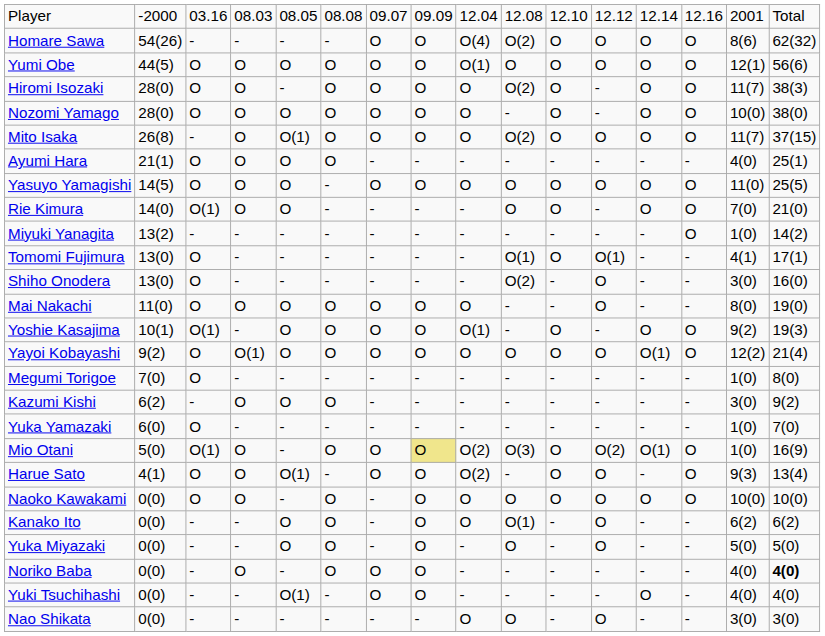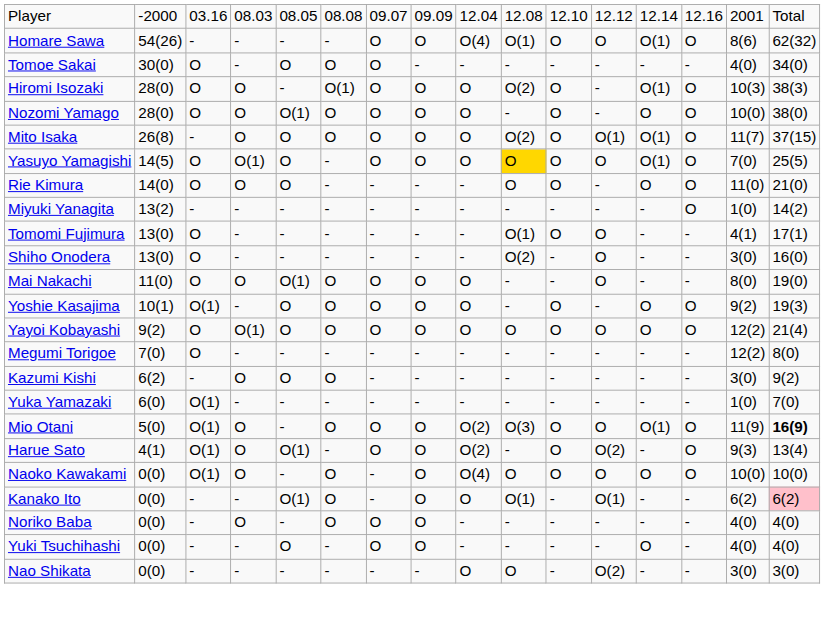 <table class="wikitable" style="text-align:left;">
 <tr>
 <td>Player</td>
 <td>-2000</td>
 <td>03.16</td>
 <td>08.03</td>
 <td>08.05</td>
 <td>08.08</td>
 <td>09.07</td>
 <td>09.09</td>
 <td>12.04</td>
 <td>12.08</td>
 <td>12.10</td>
 <td>12.12</td>
 <td>12.14</td>
 <td>12.16</td>
 <td>2001</td>
 <td>Total</td>
 </tr>
 <tr>
 <td><a href='#'>Homare Sawa</a></td>
 <td>54(26)</td>
 <td>-</td>
 <td>-</td>
 <td>-</td>
 <td>-</td>
 <td>O</td>
 <td>O</td>
 <td>O(4)</td>
-<td>O(2)</td>
+<td>O(1)</td>
 <td>O</td>
 <td>O</td>
-<td>O</td>
+<td>O(1)</td>
 <td>O</td>
 <td>8(6)</td>
 <td>62(32)</td>
 </tr>
 <tr>
-<td><a href='#'>Yumi Obe</a></td>
-<td>44(5)</td>
+<td><a href='#'>Tomoe Sakai</a></td>
+<td>30(0)</td>
+<td>O</td>
+<td>-</td>
 <td>O</td>
 <td>O</td>
 <td>O</td>
-<td>O</td>
-<td>O</td>
-<td>O</td>
-<td>O(1)</td>
-<td>O</td>
-<td>O</td>
-<td>O</td>
-<td>O</td>
-<td>O</td>
-<td>12(1)</td>
-<td>56(6)</td>
+<td>-</td>
+<td>-</td>
+<td>-</td>
+<td>-</td>
+<td>-</td>
+<td>-</td>
+<td>-</td>
+<td>4(0)</td>
+<td>34(0)</td>
 </tr>
 <tr>
 <td><a href='#'>Hiromi Isozaki</a></td>
 <td>28(0)</td>
 <td>O</td>
 <td>O</td>
 <td>-</td>
-<td>O</td>
+<td>O(1)</td>
 <td>O</td>
 <td>O</td>
 <td>O</td>
 <td>O(2)</td>
 <td>O</td>
 <td>-</td>
+<td>O(1)</td>
 <td>O</td>
-<td>O</td>
-<td>11(7)</td>
+<td>10(3)</td>
 <td>38(3)</td>
 </tr>
 <tr>
 <td><a href='#'>Nozomi Yamago</a></td>
 <td>28(0)</td>
 <td>O</td>
 <td>O</td>
-<td>O</td>
+<td>O(1)</td>
 <td>O</td>
 <td>O</td>
 <td>O</td>
 <td>O</td>
 <td>-</td>
 <td>O</td>
 <td>-</td>
 <td>O</td>
 <td>O</td>
 <td>10(0)</td>
 <td>38(0)</td>
 </tr>
 <tr>
 <td><a href='#'>Mito Isaka</a></td>
 <td>26(8)</td>
 <td>-</td>
 <td>O</td>
-<td>O(1)</td>
+<td>O</td>
 <td>O</td>
 <td>O</td>
 <td>O</td>
 <td>O</td>
 <td>O(2)</td>
 <td>O</td>
-<td>O</td>
-<td>O</td>
+<td>O(1)</td>
+<td>O(1)</td>
 <td>O</td>
 <td>11(7)</td>
 <td>37(15)</td>
 </tr>
 <tr>
-<td><a href='#'>Ayumi Hara</a></td>
-<td>21(1)</td>
-<td>O</td>
-<td>O</td>
-<td>O</td>
-<td>O</td>
-<td>-</td>
-<td>-</td>
-<td>-</td>
-<td>-</td>
-<td>-</td>
-<td>-</td>
-<td>-</td>
-<td>-</td>
-<td>4(0)</td>
-<td>25(1)</td>
-</tr>
-<tr>
 <td><a href='#'>Yasuyo Yamagishi</a></td>
 <td>14(5)</td>
 <td>O</td>
-<td>O</td>
+<td>O(1)</td>
 <td>O</td>
 <td>-</td>
 <td>O</td>
 <td>O</td>
 <td>O</td>
+<td style="background: gold;">O</td>
 <td>O</td>
 <td>O</td>
+<td>O(1)</td>
 <td>O</td>
-<td>O</td>
-<td>O</td>
-<td>11(0)</td>
+<td>7(0)</td>
 <td>25(5)</td>
 </tr>
 <tr>
 <td><a href='#'>Rie Kimura</a></td>
 <td>14(0)</td>
-<td>O(1)</td>
+<td>O</td>
 <td>O</td>
 <td>O</td>
 <td>-</td>
 <td>-</td>
 <td>-</td>
 <td>-</td>
 <td>O</td>
 <td>O</td>
 <td>-</td>
 <td>O</td>
 <td>O</td>
-<td>7(0)</td>
+<td>11(0)</td>
 <td>21(0)</td>
 </tr>
 <tr>
 <td><a href='#'>Miyuki Yanagita</a></td>
 <td>13(2)</td>
 <td>-</td>
 <td>-</td>
 <td>-</td>
 <td>-</td>
 <td>-</td>
 <td>-</td>
 <td>-</td>
 <td>-</td>
 <td>-</td>
 <td>-</td>
 <td>-</td>
 <td>O</td>
 <td>1(0)</td>
 <td>14(2)</td>
 </tr>
 <tr>
 <td><a href='#'>Tomomi Fujimura</a></td>
 <td>13(0)</td>
 <td>O</td>
 <td>-</td>
 <td>-</td>
 <td>-</td>
 <td>-</td>
 <td>-</td>
 <td>-</td>
 <td>O(1)</td>
 <td>O</td>
-<td>O(1)</td>
+<td>O</td>
 <td>-</td>
 <td>-</td>
 <td>4(1)</td>
 <td>17(1)</td>
 </tr>
 <tr>
 <td><a href='#'>Shiho Onodera</a></td>
 <td>13(0)</td>
 <td>O</td>
 <td>-</td>
 <td>-</td>
 <td>-</td>
 <td>-</td>
 <td>-</td>
 <td>-</td>
 <td>O(2)</td>
 <td>-</td>
 <td>O</td>
 <td>-</td>
 <td>-</td>
 <td>3(0)</td>
 <td>16(0)</td>
 </tr>
 <tr>
 <td><a href='#'>Mai Nakachi</a></td>
 <td>11(0)</td>
 <td>O</td>
 <td>O</td>
-<td>O</td>
+<td>O(1)</td>
 <td>O</td>
 <td>O</td>
 <td>O</td>
 <td>O</td>
 <td>-</td>
 <td>-</td>
 <td>O</td>
 <td>-</td>
 <td>-</td>
 <td>8(0)</td>
 <td>19(0)</td>
 </tr>
 <tr>
 <td><a href='#'>Yoshie Kasajima</a></td>
 <td>10(1)</td>
 <td>O(1)</td>
 <td>-</td>
 <td>O</td>
 <td>O</td>
 <td>O</td>
 <td>O</td>
-<td>O(1)</td>
+<td>O</td>
 <td>-</td>
 <td>O</td>
 <td>-</td>
 <td>O</td>
 <td>O</td>
 <td>9(2)</td>
 <td>19(3)</td>
 </tr>
 <tr>
 <td><a href='#'>Yayoi Kobayashi</a></td>
 <td>9(2)</td>
 <td>O</td>
 <td>O(1)</td>
 <td>O</td>
 <td>O</td>
 <td>O</td>
 <td>O</td>
 <td>O</td>
 <td>O</td>
 <td>O</td>
 <td>O</td>
-<td>O(1)</td>
+<td>O</td>
 <td>O</td>
 <td>12(2)</td>
 <td>21(4)</td>
 </tr>
 <tr>
 <td><a href='#'>Megumi Torigoe</a></td>
 <td>7(0)</td>
 <td>O</td>
 <td>-</td>
 <td>-</td>
 <td>-</td>
 <td>-</td>
 <td>-</td>
 <td>-</td>
 <td>-</td>
 <td>-</td>
 <td>-</td>
 <td>-</td>
 <td>-</td>
-<td>1(0)</td>
+<td>12(2)</td>
 <td>8(0)</td>
 </tr>
 <tr>
 <td><a href='#'>Kazumi Kishi</a></td>
 <td>6(2)</td>
 <td>-</td>
 <td>O</td>
 <td>O</td>
 <td>O</td>
 <td>-</td>
 <td>-</td>
 <td>-</td>
 <td>-</td>
 <td>-</td>
 <td>-</td>
 <td>-</td>
 <td>-</td>
 <td>3(0)</td>
 <td>9(2)</td>
 </tr>
 <tr>
 <td><a href='#'>Yuka Yamazaki</a></td>
 <td>6(0)</td>
-<td>O</td>
+<td>O(1)</td>
 <td>-</td>
 <td>-</td>
 <td>-</td>
 <td>-</td>
 <td>-</td>
 <td>-</td>
 <td>-</td>
 <td>-</td>
 <td>-</td>
 <td>-</td>
 <td>-</td>
 <td>1(0)</td>
 <td>7(0)</td>
 </tr>
 <tr>
 <td><a href='#'>Mio Otani</a></td>
 <td>5(0)</td>
 <td>O(1)</td>
 <td>O</td>
 <td>-</td>
 <td>O</td>
 <td>O</td>
-<td style="background: khaki;">O</td>
+<td>O</td>
 <td>O(2)</td>
 <td>O(3)</td>
 <td>O</td>
-<td>O(2)</td>
+<td>O</td>
 <td>O(1)</td>
 <td>O</td>
-<td>1(0)</td>
-<td>16(9)</td>
+<td>11(9)</td>
+<td><strong>16(9)</strong></td>
 </tr>
 <tr>
 <td><a href='#'>Harue Sato</a></td>
 <td>4(1)</td>
-<td>O</td>
+<td>O(1)</td>
 <td>O</td>
 <td>O(1)</td>
 <td>-</td>
 <td>O</td>
 <td>O</td>
 <td>O(2)</td>
 <td>-</td>
 <td>O</td>
-<td>O</td>
+<td>O(2)</td>
 <td>-</td>
 <td>O</td>
 <td>9(3)</td>
 <td>13(4)</td>
 </tr>
 <tr>
 <td><a href='#'>Naoko Kawakami</a></td>
 <td>0(0)</td>
-<td>O</td>
+<td>O(1)</td>
 <td>O</td>
 <td>-</td>
 <td>O</td>
 <td>-</td>
 <td>O</td>
-<td>O</td>
+<td>O(4)</td>
 <td>O</td>
 <td>O</td>
 <td>O</td>
 <td>O</td>
 <td>O</td>
 <td>10(0)</td>
 <td>10(0)</td>
 </tr>
 <tr>
 <td><a href='#'>Kanako Ito</a></td>
 <td>0(0)</td>
 <td>-</td>
 <td>-</td>
-<td>O</td>
+<td>O(1)</td>
 <td>O</td>
 <td>-</td>
 <td>O</td>
 <td>O</td>
 <td>O(1)</td>
 <td>-</td>
-<td>O</td>
+<td>O(1)</td>
 <td>-</td>
 <td>-</td>
 <td>6(2)</td>
-<td>6(2)</td>
-</tr>
-<tr>
-<td><a href='#'>Yuka Miyazaki</a></td>
-<td>0(0)</td>
-<td>-</td>
-<td>-</td>
-<td>O</td>
-<td>O</td>
-<td>-</td>
-<td>O</td>
-<td>-</td>
-<td>O</td>
-<td>-</td>
-<td>O</td>
-<td>-</td>
-<td>-</td>
-<td>5(0)</td>
-<td>5(0)</td>
+<td style="background: pink;">6(2)</td>
 </tr>
 <tr>
 <td><a href='#'>Noriko Baba</a></td>
 <td>0(0)</td>
 <td>-</td>
 <td>O</td>
 <td>-</td>
 <td>O</td>
 <td>O</td>
 <td>O</td>
 <td>-</td>
 <td>-</td>
 <td>-</td>
 <td>-</td>
 <td>-</td>
 <td>-</td>
 <td>4(0)</td>
-<td><strong>4(0)</strong></td>
+<td>4(0)</td>
 </tr>
 <tr>
 <td><a href='#'>Yuki Tsuchihashi</a></td>
 <td>0(0)</td>
 <td>-</td>
 <td>-</td>
-<td>O(1)</td>
+<td>O</td>
 <td>-</td>
 <td>O</td>
 <td>O</td>
 <td>-</td>
 <td>-</td>
 <td>-</td>
 <td>-</td>
 <td>O</td>
 <td>-</td>
 <td>4(0)</td>
 <td>4(0)</td>
 </tr>
 <tr>
 <td><a href='#'>Nao Shikata</a></td>
 <td>0(0)</td>
 <td>-</td>
 <td>-</td>
 <td>-</td>
 <td>-</td>
 <td>-</td>
 <td>-</td>
 <td>O</td>
 <td>O</td>
 <td>-</td>
-<td>O</td>
+<td>O(2)</td>
 <td>-</td>
 <td>-</td>
 <td>3(0)</td>
 <td>3(0)</td>
 </tr>
 </table>
